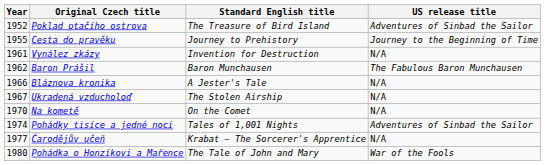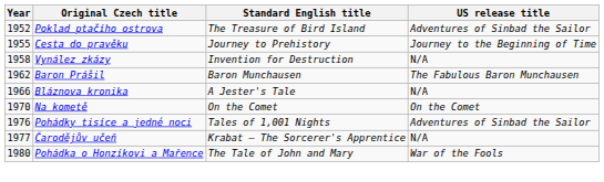 <table class="wikitable sortable">
 <tr>
 <th>Year</th>
 <th>Original Czech title</th>
 <th>Standard English title</th>
 <th>US release title</th>
 </tr>
 <tr>
 <td>1952</td>
 <td><em><a href='#'>Poklad ptačího ostrova</a></em></td>
 <td><em>The Treasure of Bird Island</em></td>
 <td><em>Adventures of Sinbad the Sailor</em></td>
 </tr>
 <tr>
 <td>1955</td>
 <td><em><a href='#'>Cesta do pravěku</a></em></td>
 <td><em>Journey to Prehistory</em></td>
 <td><em>Journey to the Beginning of Time</em></td>
 </tr>
 <tr>
-<td>1961</td>
+<td>1958</td>
 <td><em><a href='#'>Vynález zkázy</a></em></td>
 <td><em>Invention for Destruction</em></td>
 <td>N/A</td>
 </tr>
 <tr>
 <td>1962</td>
 <td><em><a href='#'>Baron Prášil</a></em></td>
 <td><em>Baron Munchausen</em></td>
 <td><em>The Fabulous Baron Munchausen</em></td>
 </tr>
 <tr>
 <td>1966</td>
 <td><em><a href='#'>Bláznova kronika</a></em></td>
 <td><em>A Jester's Tale</em></td>
 <td>N/A</td>
 </tr>
 <tr>
-<td>1967</td>
-<td><em><a href='#'>Ukradená vzducholoď</a></em></td>
-<td><em>The Stolen Airship</em></td>
-<td>N/A</td>
-</tr>
-<tr>
 <td>1970</td>
 <td><em><a href='#'>Na kometě</a></em></td>
 <td><em>On the Comet</em></td>
-<td>N/A</td>
+<td><em>On the Comet</em></td>
 </tr>
 <tr>
-<td>1974</td>
+<td>1976</td>
 <td><em><a href='#'>Pohádky tisíce a jedné noci</a></em></td>
 <td><em>Tales of 1,001 Nights</em></td>
 <td><em>Adventures of Sinbad the Sailor</em></td>
 </tr>
 <tr>
 <td>1977</td>
 <td><em><a href='#'>Čarodějův učeň</a></em></td>
 <td><em>Krabat — The Sorcerer's Apprentice</em></td>
 <td>N/A</td>
 </tr>
 <tr>
 <td>1980</td>
 <td><em><a href='#'>Pohádka o Honzíkovi a Mařence</a></em></td>
 <td><em>The Tale of John and Mary</em></td>
 <td><em>War of the Fools</em></td>
 </tr>
 </table>
